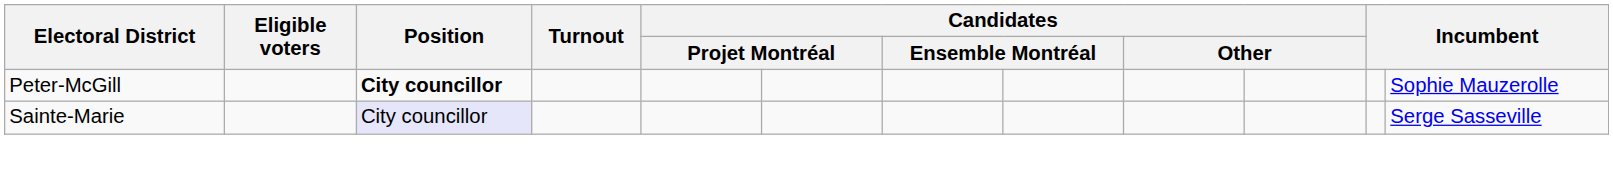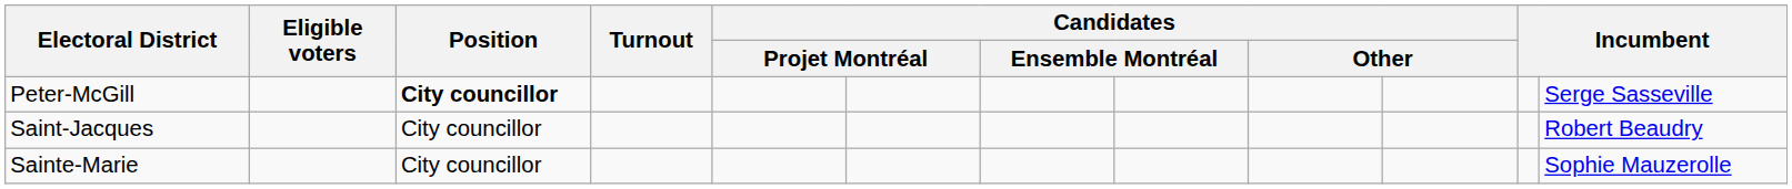 <table class="wikitable" width="100%">
 <tr>
 <th width=10% rowspan=2>Electoral District</th>
 <th width=6% rowspan=2>Eligible voters</th>
 <th width=8% rowspan=2>Position</th>
 <th width=4% rowspan=2>Turnout</th>
 <th colspan=6>Candidates</th>
 <th width=11% colspan=2 rowspan=2>Incumbent</th>
 </tr>
 <tr>
 <th width=11% colspan=2 ><span>Projet Montréal</span></th>
 <th width=11% colspan=2 ><span>Ensemble Montréal</span></th>
 <th width=11% colspan=2 >Other</th>
 </tr>
 <tr>
 <td>Peter-McGill</td>
 <td></td>
 <td><strong>City councillor</strong></td>
 <td></td>
 <td></td>
 <td></td>
 <td></td>
 <td></td>
 <td></td>
 <td></td>
 <td> </td>
-<td><a href='#'>Sophie Mauzerolle</a></td>
+<td><a href='#'>Serge Sasseville</a></td>
 </tr>
 <tr>
-<td>Sainte-Marie</td>
+<td>Saint-Jacques</td>
 <td></td>
-<td style="background: lavender;">City councillor</td>
+<td>City councillor</td>
 <td></td>
 <td></td>
 <td></td>
 <td></td>
 <td></td>
 <td></td>
 <td></td>
 <td> </td>
-<td><a href='#'>Serge Sasseville</a></td>
+<td><a href='#'>Robert Beaudry</a></td>
+</tr>
+<tr>
+<td>Sainte-Marie</td>
+<td></td>
+<td>City councillor</td>
+<td></td>
+<td></td>
+<td></td>
+<td></td>
+<td></td>
+<td></td>
+<td></td>
+<td> </td>
+<td><a href='#'>Sophie Mauzerolle</a></td>
 </tr>
 </table>
